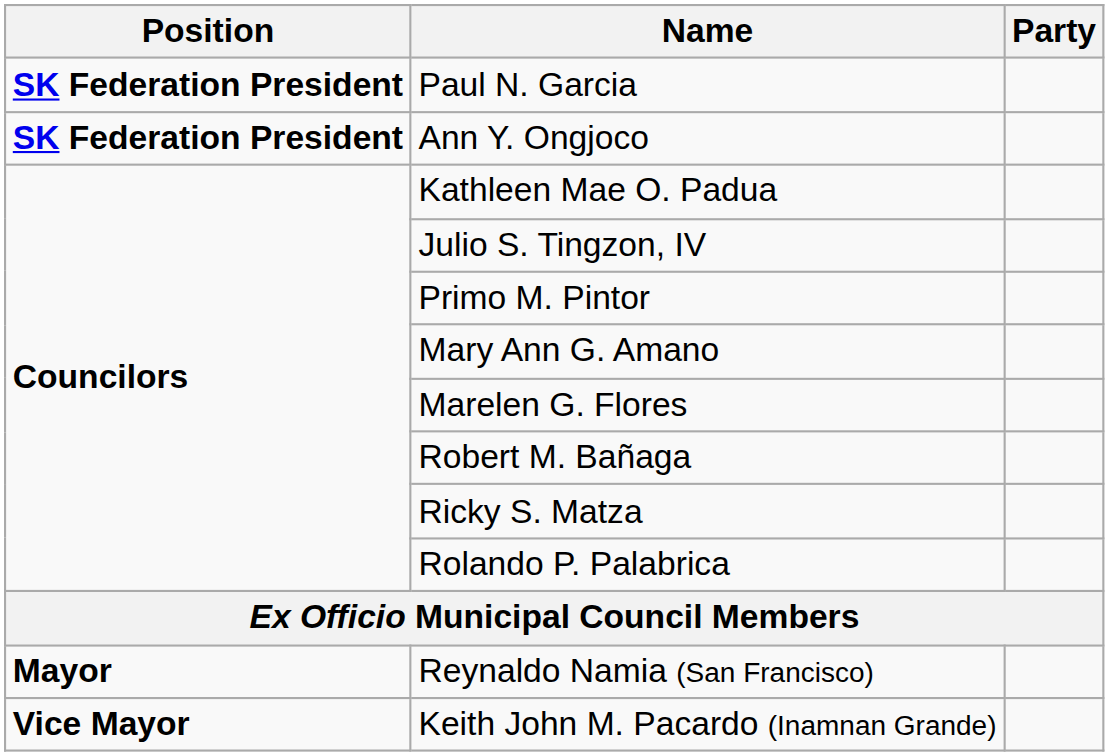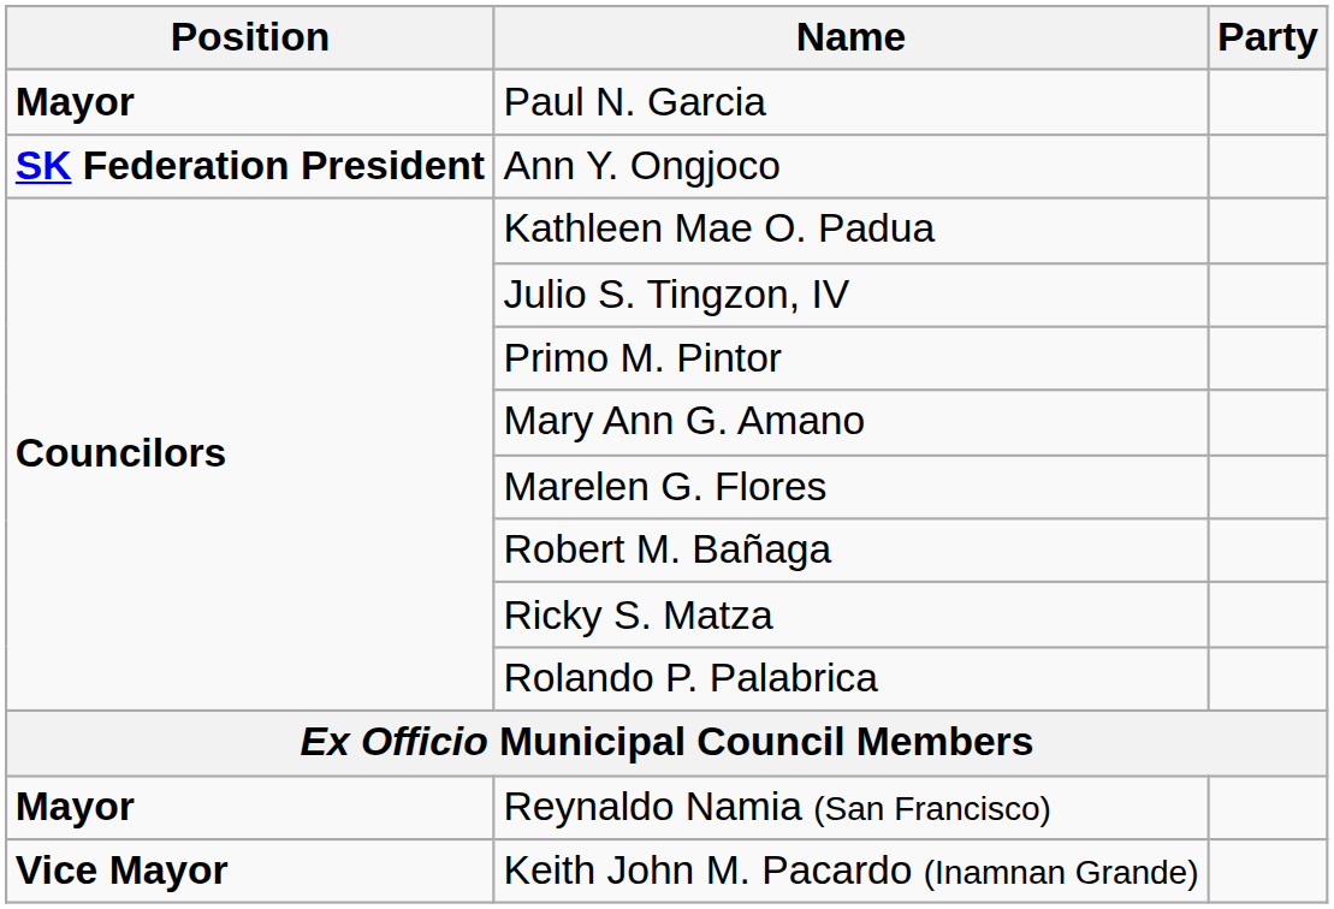 <table class=wikitable>
 <tr>
 <th>Position</th>
 <th>Name</th>
 <th colspan=2>Party</th>
 </tr>
 <tr>
-<td><strong><a href='#'>SK</a> Federation President</strong></td>
+<td><strong>Mayor</strong></td>
 <td>Paul N. Garcia </td>
 <td></td>
 </tr>
 <tr>
 <td><strong><a href='#'>SK</a> Federation President</strong></td>
 <td>Ann Y. Ongjoco </td>
 <td></td>
 </tr>
 <tr>
 <td rowspan=8><strong>Councilors</strong></td>
 <td>Kathleen Mae O. Padua </td>
 <td></td>
 </tr>
 <tr>
 <td>Julio S. Tingzon, IV </td>
 <td></td>
 </tr>
 <tr>
 <td>Primo M. Pintor </td>
 <td></td>
 </tr>
 <tr>
 <td>Mary Ann G. Amano </td>
 <td></td>
 </tr>
 <tr>
 <td>Marelen G. Flores </td>
 <td></td>
 </tr>
 <tr>
 <td>Robert M. Bañaga </td>
 <td></td>
 </tr>
 <tr>
 <td>Ricky S. Matza </td>
 <td></td>
 </tr>
 <tr>
 <td>Rolando P. Palabrica </td>
 <td></td>
 </tr>
 <tr>
 <th colspan=4><em>Ex Officio</em> Municipal Council Members</th>
 </tr>
 <tr>
 <td><strong>Mayor</strong></td>
 <td>Reynaldo Namia <small>(San Francisco)</small></td>
 <td></td>
 </tr>
 <tr>
 <td><strong>Vice Mayor</strong></td>
 <td>Keith John M. Pacardo <small>(Inamnan Grande)</small></td>
 <td></td>
 </tr>
 </table>
